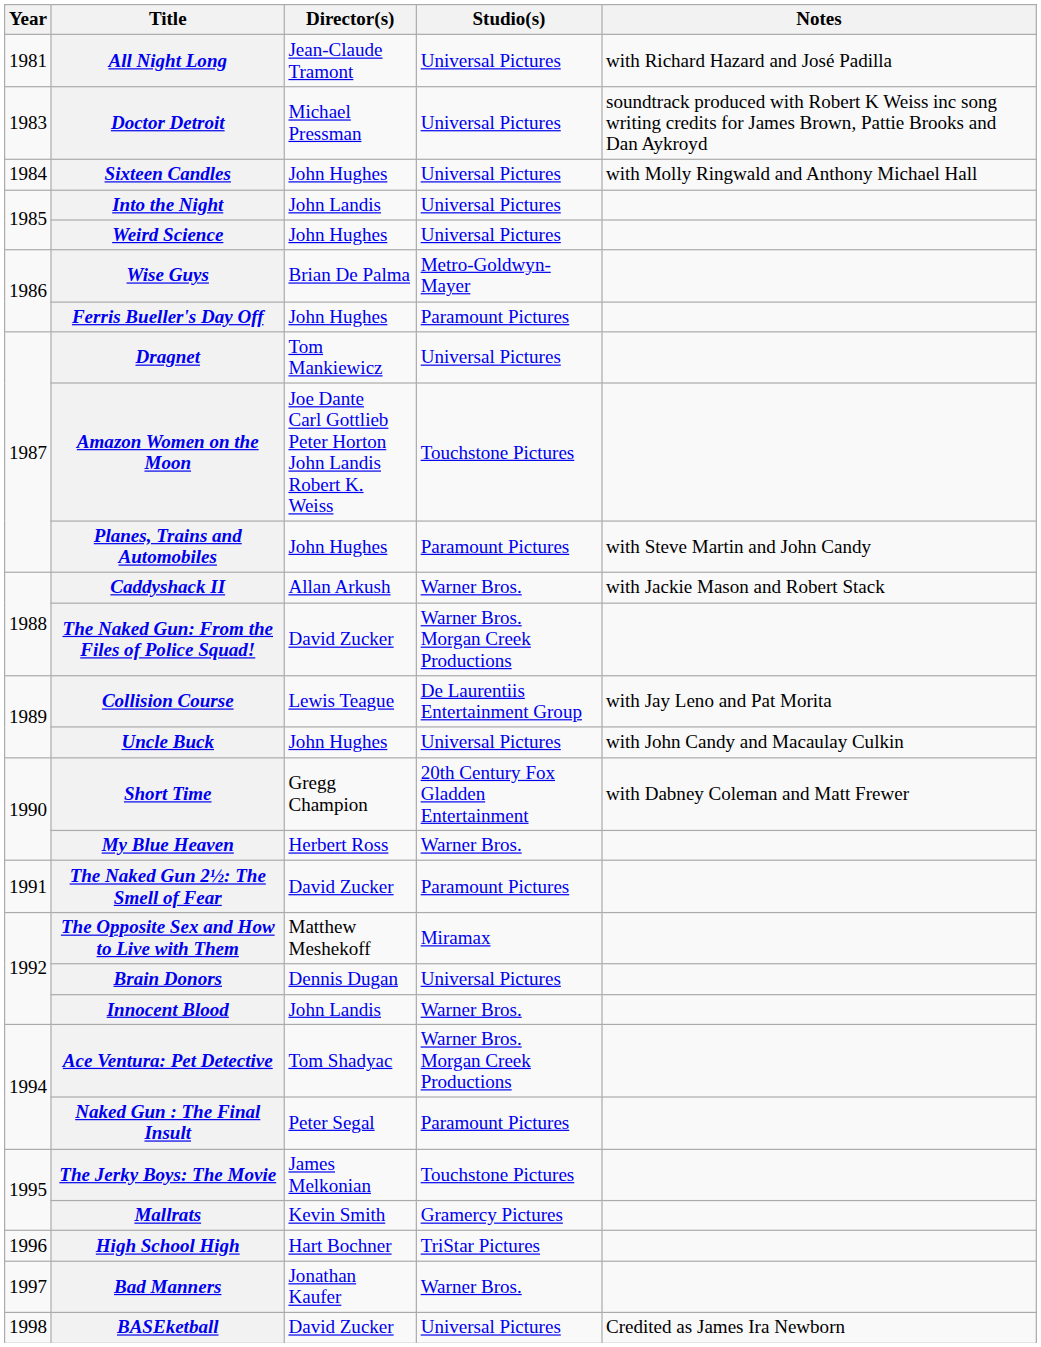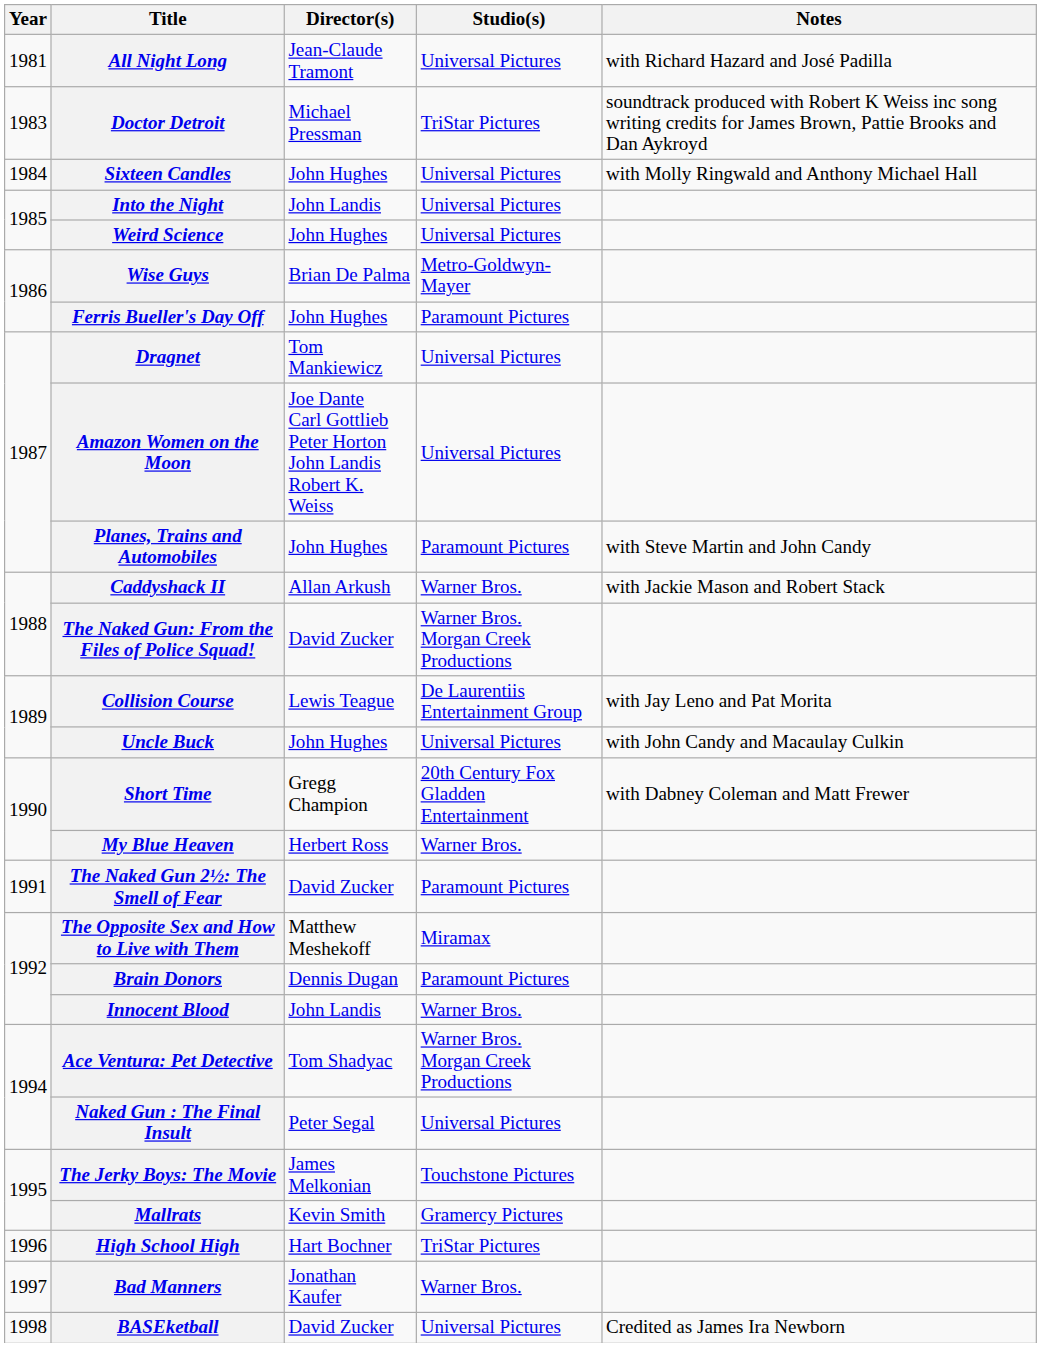 <table class="wikitable sortable">
 <tr>
 <th>Year</th>
 <th>Title</th>
 <th>Director(s)</th>
 <th>Studio(s)</th>
 <th>Notes</th>
 </tr>
 <tr>
 <td>1981</td>
 <th><em><a href='#'>All Night Long</a></em></th>
 <td><a href='#'>Jean-Claude Tramont</a></td>
 <td><a href='#'>Universal Pictures</a></td>
 <td>with Richard Hazard and José Padilla</td>
 </tr>
 <tr>
 <td>1983</td>
 <th><em><a href='#'>Doctor Detroit</a></em></th>
 <td><a href='#'>Michael Pressman</a></td>
-<td><a href='#'>Universal Pictures</a></td>
+<td><a href='#'>TriStar Pictures</a></td>
 <td>soundtrack produced with Robert K Weiss inc song writing credits for James Brown, Pattie Brooks and Dan Aykroyd</td>
 </tr>
 <tr>
 <td>1984</td>
 <th><em><a href='#'>Sixteen Candles</a></em></th>
 <td><a href='#'>John Hughes</a></td>
 <td><a href='#'>Universal Pictures</a></td>
 <td>with Molly Ringwald and Anthony Michael Hall</td>
 </tr>
 <tr>
 <td rowspan="2">1985</td>
 <th><em><a href='#'>Into the Night</a></em></th>
 <td><a href='#'>John Landis</a></td>
 <td><a href='#'>Universal Pictures</a></td>
 <td></td>
 </tr>
 <tr>
 <th><em><a href='#'>Weird Science</a></em></th>
 <td><a href='#'>John Hughes</a></td>
 <td><a href='#'>Universal Pictures</a></td>
 <td></td>
 </tr>
 <tr>
 <td rowspan="2">1986</td>
 <th><em><a href='#'>Wise Guys</a></em></th>
 <td><a href='#'>Brian De Palma</a></td>
 <td><a href='#'>Metro-Goldwyn-Mayer</a></td>
 <td></td>
 </tr>
 <tr>
 <th><em><a href='#'>Ferris Bueller's Day Off</a></em></th>
 <td><a href='#'>John Hughes</a></td>
 <td><a href='#'>Paramount Pictures</a></td>
 <td></td>
 </tr>
 <tr>
 <td rowspan="3">1987</td>
 <th><em><a href='#'>Dragnet</a></em></th>
 <td><a href='#'>Tom Mankiewicz</a></td>
 <td><a href='#'>Universal Pictures</a></td>
 <td></td>
 </tr>
 <tr>
 <th><em><a href='#'>Amazon Women on the Moon</a></em></th>
 <td><a href='#'>Joe Dante</a><br><a href='#'>Carl Gottlieb</a><br><a href='#'>Peter Horton</a><br><a href='#'>John Landis</a><br><a href='#'>Robert K. Weiss</a></td>
-<td><a href='#'>Touchstone Pictures</a></td>
+<td><a href='#'>Universal Pictures</a></td>
 <td></td>
 </tr>
 <tr>
 <th><em><a href='#'>Planes, Trains and Automobiles</a></em></th>
 <td><a href='#'>John Hughes</a></td>
 <td><a href='#'>Paramount Pictures</a></td>
 <td>with Steve Martin and John Candy</td>
 </tr>
 <tr>
 <td rowspan="2">1988</td>
 <th><em><a href='#'>Caddyshack II</a></em></th>
 <td><a href='#'>Allan Arkush</a></td>
 <td><a href='#'>Warner Bros.</a></td>
 <td>with Jackie Mason and Robert Stack</td>
 </tr>
 <tr>
 <th><em><a href='#'>The Naked Gun: From the Files of Police Squad!</a></em></th>
 <td><a href='#'>David Zucker</a></td>
 <td><a href='#'>Warner Bros.</a><br><a href='#'>Morgan Creek Productions</a></td>
 <td></td>
 </tr>
 <tr>
 <td rowspan="2">1989</td>
 <th><em><a href='#'>Collision Course</a></em></th>
 <td><a href='#'>Lewis Teague</a></td>
 <td><a href='#'>De Laurentiis Entertainment Group</a></td>
 <td>with Jay Leno and Pat Morita</td>
 </tr>
 <tr>
 <th><em><a href='#'>Uncle Buck</a></em></th>
 <td><a href='#'>John Hughes</a></td>
 <td><a href='#'>Universal Pictures</a></td>
 <td>with John Candy and Macaulay Culkin</td>
 </tr>
 <tr>
 <td rowspan="2">1990</td>
 <th><em><a href='#'>Short Time</a></em></th>
 <td>Gregg Champion</td>
 <td><a href='#'>20th Century Fox</a><br><a href='#'>Gladden Entertainment</a></td>
 <td>with Dabney Coleman and Matt Frewer</td>
 </tr>
 <tr>
 <th><em><a href='#'>My Blue Heaven</a></em></th>
 <td><a href='#'>Herbert Ross</a></td>
 <td><a href='#'>Warner Bros.</a></td>
 <td></td>
 </tr>
 <tr>
 <td>1991</td>
 <th><em><a href='#'>The Naked Gun 2½: The Smell of Fear</a></em></th>
 <td><a href='#'>David Zucker</a></td>
 <td><a href='#'>Paramount Pictures</a></td>
 <td></td>
 </tr>
 <tr>
 <td rowspan="3">1992</td>
 <th><em><a href='#'>The Opposite Sex and How to Live with Them</a></em></th>
 <td>Matthew Meshekoff</td>
 <td><a href='#'>Miramax</a></td>
 <td></td>
 </tr>
 <tr>
 <th><em><a href='#'>Brain Donors</a></em></th>
 <td><a href='#'>Dennis Dugan</a></td>
-<td><a href='#'>Universal Pictures</a></td>
+<td><a href='#'>Paramount Pictures</a></td>
 <td></td>
 </tr>
 <tr>
 <th><em><a href='#'>Innocent Blood</a></em></th>
 <td><a href='#'>John Landis</a></td>
 <td><a href='#'>Warner Bros.</a></td>
 <td></td>
 </tr>
 <tr>
 <td rowspan="2">1994</td>
 <th><em><a href='#'>Ace Ventura: Pet Detective</a></em></th>
 <td><a href='#'>Tom Shadyac</a></td>
 <td><a href='#'>Warner Bros.</a><br><a href='#'>Morgan Creek Productions</a></td>
 <td></td>
 </tr>
 <tr>
 <th><em><a href='#'>Naked Gun : The Final Insult</a></em></th>
 <td><a href='#'>Peter Segal</a></td>
-<td><a href='#'>Paramount Pictures</a></td>
+<td><a href='#'>Universal Pictures</a></td>
 <td></td>
 </tr>
 <tr>
 <td rowspan="2">1995</td>
 <th><em><a href='#'>The Jerky Boys: The Movie</a></em></th>
 <td><a href='#'>James Melkonian</a></td>
 <td><a href='#'>Touchstone Pictures</a></td>
 <td></td>
 </tr>
 <tr>
 <th><em><a href='#'>Mallrats</a></em></th>
 <td><a href='#'>Kevin Smith</a></td>
 <td><a href='#'>Gramercy Pictures</a></td>
 <td></td>
 </tr>
 <tr>
 <td>1996</td>
 <th><em><a href='#'>High School High</a></em></th>
 <td><a href='#'>Hart Bochner</a></td>
 <td><a href='#'>TriStar Pictures</a></td>
 <td></td>
 </tr>
 <tr>
 <td>1997</td>
 <th><em><a href='#'>Bad Manners</a></em></th>
 <td><a href='#'>Jonathan Kaufer</a></td>
 <td><a href='#'>Warner Bros.</a></td>
 <td></td>
 </tr>
 <tr>
 <td>1998</td>
 <th><em><a href='#'>BASEketball</a></em></th>
 <td><a href='#'>David Zucker</a></td>
 <td><a href='#'>Universal Pictures</a></td>
 <td>Credited as James Ira Newborn</td>
 </tr>
 </table>
